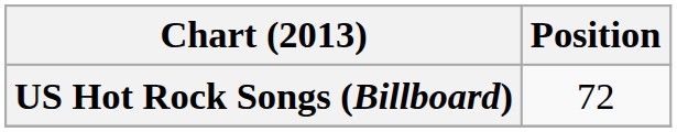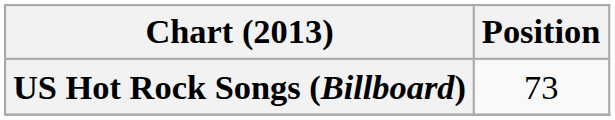 <table class="wikitable plainrowheaders sortable">
 <tr>
 <th>Chart (2013)</th>
 <th>Position</th>
 </tr>
 <tr>
 <th scope="row">US Hot Rock Songs (<em>Billboard</em>)</th>
-<td style="text-align:center;">72</td>
+<td style="text-align:center;">73</td>
 </tr>
 <tr>
 </tr>
 </table>
